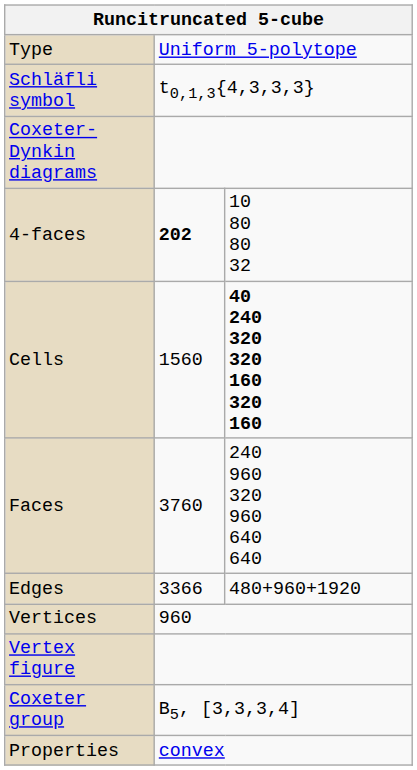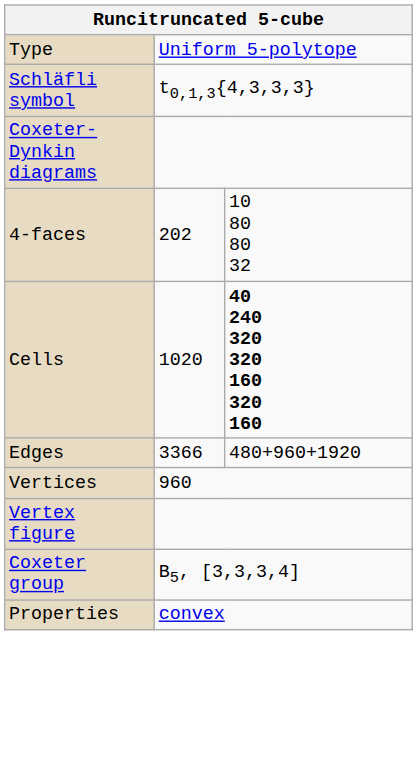 <table class="wikitable" align="right" style="margin-left:10px" width="290">
 <tr>
 <th bgcolor=#e7dcc3 colspan=3>Runcitruncated 5-cube</th>
 </tr>
 <tr>
 <td style="width:100px" bgcolor=#e7dcc3>Type</td>
 <td colspan=2><a href='#'>Uniform 5-polytope</a></td>
 </tr>
 <tr>
 <td bgcolor=#e7dcc3><a href='#'>Schläfli symbol</a></td>
 <td colspan=2>t<sub>0,1,3</sub>{4,3,3,3}</td>
 </tr>
 <tr>
 <td bgcolor=#e7dcc3><a href='#'>Coxeter-Dynkin diagrams</a></td>
 <td colspan=2></td>
 </tr>
 <tr>
 <td bgcolor=#e7dcc3>4-faces</td>
-<td><strong>202</strong></td>
+<td>202</td>
 <td>10  <br>80  <br>80  <br>32  </td>
 </tr>
 <tr>
 <td bgcolor=#e7dcc3>Cells</td>
-<td>1560</td>
+<td>1020</td>
 <td><strong>40  <br>240  <br>320  <br>320  <br>160  <br>320  <br>160  </strong></td>
-</tr>
-<tr>
-<td bgcolor=#e7dcc3>Faces</td>
-<td>3760</td>
-<td>240  <br>960  <br>320  <br>960  <br>640  <br>640  <br></td>
 </tr>
 <tr>
 <td bgcolor=#e7dcc3>Edges</td>
 <td>3366</td>
 <td>480+960+1920</td>
 </tr>
 <tr>
 <td bgcolor=#e7dcc3>Vertices</td>
 <td colspan=2>960</td>
 </tr>
 <tr>
 <td bgcolor=#e7dcc3><a href='#'>Vertex figure</a></td>
 <td colspan=2></td>
 </tr>
 <tr>
 <td bgcolor=#e7dcc3><a href='#'>Coxeter group</a></td>
 <td colspan=2>B<sub>5</sub>, [3,3,3,4]</td>
 </tr>
 <tr>
 <td bgcolor=#e7dcc3>Properties</td>
 <td colspan=2><a href='#'>convex</a></td>
 </tr>
 </table>
